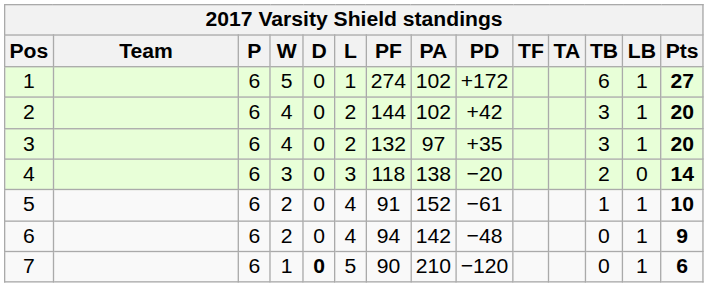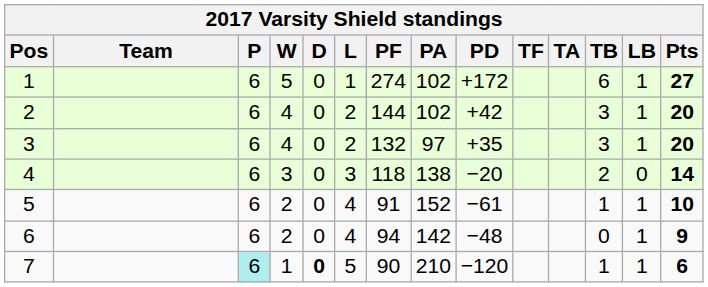 <table class="wikitable" style="text-align:center; line-height:100%; font-size:100%; width:60%;">
 <tr>
 <th colspan="100%" cellpadding="0" cellspacing="0"><strong>2017 Varsity Shield standings</strong></th>
 </tr>
 <tr>
 <th style="width:5%;">Pos</th>
 <th style="width:35%;">Team</th>
 <th style="width:5%;">P</th>
 <th style="width:5%;">W</th>
 <th style="width:5%;">D</th>
 <th style="width:5%;">L</th>
 <th style="width:5%;">PF</th>
 <th style="width:5%;">PA</th>
 <th style="width:5%;">PD</th>
 <th style="width:5%;">TF</th>
 <th style="width:5%;">TA</th>
 <th style="width:5%;">TB</th>
 <th style="width:5%;">LB</th>
 <th style="width:5%;">Pts<br></th>
 </tr>
 <tr style="background:#E8FFD8;">
 <td>1</td>
 <td align=left></td>
 <td>6</td>
 <td>5</td>
 <td>0</td>
 <td>1</td>
 <td>274</td>
 <td>102</td>
 <td>+172</td>
 <td></td>
 <td></td>
 <td>6</td>
 <td>1</td>
 <td><strong>27</strong></td>
 </tr>
 <tr style="background:#E8FFD8;">
 <td>2</td>
 <td align=left></td>
 <td>6</td>
 <td>4</td>
 <td>0</td>
 <td>2</td>
 <td>144</td>
 <td>102</td>
 <td>+42</td>
 <td></td>
 <td></td>
 <td>3</td>
 <td>1</td>
 <td><strong>20</strong></td>
 </tr>
 <tr style="background:#E8FFD8;">
 <td>3</td>
 <td align=left></td>
 <td>6</td>
 <td>4</td>
 <td>0</td>
 <td>2</td>
 <td>132</td>
 <td>97</td>
 <td>+35</td>
 <td></td>
 <td></td>
 <td>3</td>
 <td>1</td>
 <td><strong>20</strong></td>
 </tr>
 <tr style="background:#E8FFD8;">
 <td>4</td>
 <td align=left> </td>
 <td>6</td>
 <td>3</td>
 <td>0</td>
 <td>3</td>
 <td>118</td>
 <td>138</td>
 <td>−20</td>
 <td></td>
 <td></td>
 <td>2</td>
 <td>0</td>
 <td><strong>14</strong></td>
 </tr>
 <tr>
 <td>5</td>
 <td align=left> </td>
 <td>6</td>
 <td>2</td>
 <td>0</td>
 <td>4</td>
 <td>91</td>
 <td>152</td>
 <td>−61</td>
 <td></td>
 <td></td>
 <td>1</td>
 <td>1</td>
 <td><strong>10</strong></td>
 </tr>
 <tr>
 <td>6</td>
 <td align=left></td>
 <td>6</td>
 <td>2</td>
 <td>0</td>
 <td>4</td>
 <td>94</td>
 <td>142</td>
 <td>−48</td>
 <td></td>
 <td></td>
 <td>0</td>
 <td>1</td>
 <td><strong>9</strong></td>
 </tr>
 <tr>
 <td>7</td>
 <td align=left></td>
-<td>6</td>
+<td style="background: paleturquoise;">6</td>
 <td>1</td>
 <td><strong>0</strong></td>
 <td>5</td>
 <td>90</td>
 <td>210</td>
 <td>−120</td>
 <td></td>
 <td></td>
-<td>0</td>
+<td>1</td>
 <td>1</td>
 <td><strong>6</strong></td>
 </tr>
 </table>
